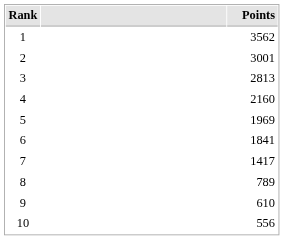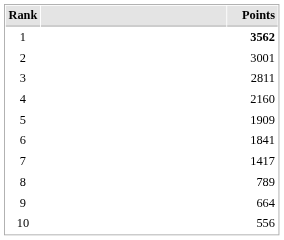 <table cellspacing="1" cellpadding="3" style="border:1px solid #AAAAAA;font-size:86%">
 <tr style="background-color: #E4E4E4;">
 <th style="border-bottom:1px solid #AAAAAA" width=10>Rank</th>
 <th style="border-bottom:1px solid #AAAAAA" width=200></th>
 <th style="border-bottom:1px solid #AAAAAA" width=50 align=right>Points</th>
 </tr>
 <tr>
 <td align="center">1</td>
 <td><strong></strong></td>
-<td align=right>3562</td>
+<td align=right><strong>3562</strong></td>
 </tr>
 <tr>
 <td align="center">2</td>
 <td></td>
 <td align=right>3001</td>
 </tr>
 <tr>
 <td align="center">3</td>
 <td></td>
-<td align=right>2813</td>
+<td align=right>2811</td>
 </tr>
 <tr>
 <td align="center">4</td>
 <td></td>
 <td align=right>2160</td>
 </tr>
 <tr>
 <td align="center">5</td>
 <td></td>
-<td align=right>1969</td>
+<td align=right>1909</td>
 </tr>
 <tr>
 <td align="center">6</td>
 <td></td>
 <td align=right>1841</td>
 </tr>
 <tr>
 <td align="center">7</td>
 <td></td>
 <td align=right>1417</td>
 </tr>
 <tr>
 <td align="center">8</td>
 <td></td>
 <td align=right>789</td>
 </tr>
 <tr>
 <td align="center">9</td>
 <td></td>
-<td align=right>610</td>
+<td align=right>664</td>
 </tr>
 <tr>
 <td align="center">10</td>
 <td></td>
 <td align=right>556</td>
 </tr>
 </table>
